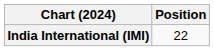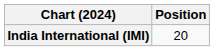 <table class="wikitable plainrowheaders" style="text-align:center">
 <tr>
 <th scope="col">Chart (2024)</th>
 <th scope="col">Position</th>
 </tr>
 <tr>
 <th scope="row">India International (IMI)</th>
-<td>22</td>
+<td>20</td>
 </tr>
 </table>
